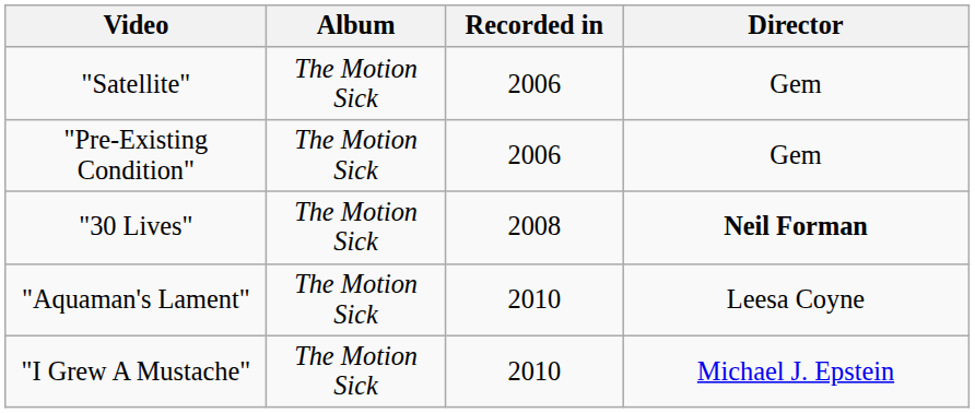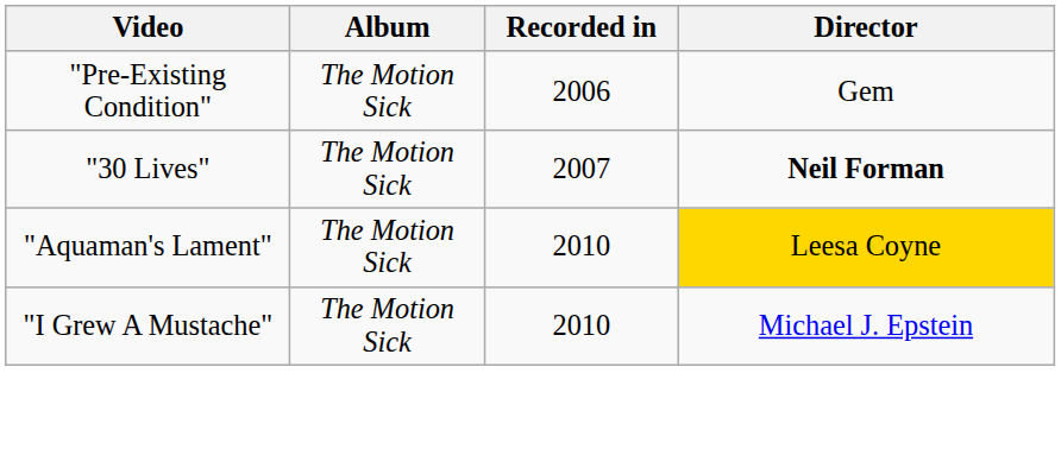 <table class="wikitable" style="text-align: center">
 <tr>
 <th width="150">Video</th>
 <th width="100">Album</th>
 <th width="100">Recorded in</th>
 <th width="200">Director</th>
-</tr>
-<tr>
-<td>"Satellite"</td>
-<td><em>The Motion Sick</em></td>
-<td>2006</td>
-<td>Gem</td>
 </tr>
 <tr>
 <td>"Pre-Existing Condition"</td>
 <td><em>The Motion Sick</em></td>
 <td>2006</td>
 <td>Gem</td>
 </tr>
 <tr>
 <td>"30 Lives"</td>
 <td><em>The Motion Sick</em></td>
-<td>2008</td>
+<td>2007</td>
 <td><strong>Neil Forman</strong></td>
 </tr>
 <tr>
 <td>"Aquaman's Lament"</td>
 <td><em>The Motion Sick</em></td>
 <td>2010</td>
-<td>Leesa Coyne</td>
+<td style="background: gold;">Leesa Coyne</td>
 </tr>
 <tr>
 <td>"I Grew A Mustache"</td>
 <td><em>The Motion Sick</em></td>
 <td>2010</td>
 <td><a href='#'>Michael J. Epstein</a></td>
 </tr>
 </table>
